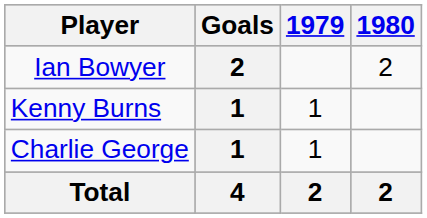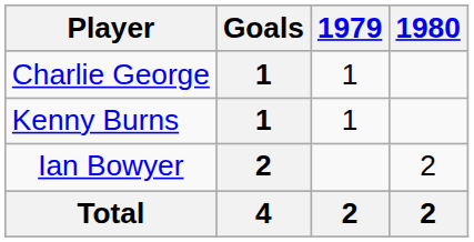 <table class="wikitable sortable" style="text-align:center;">
 <tr>
 <th>Player</th>
 <th>Goals</th>
 <th><a href='#'>1979</a></th>
 <th><a href='#'>1980</a></th>
 </tr>
 <tr>
-<td> <a href='#'>Ian Bowyer</a></td>
-<th>2</th>
+<td align="left"> <a href='#'>Charlie George</a></td>
+<th>1</th>
+<td>1</td>
 <td></td>
-<td>2</td>
 </tr>
 <tr>
 <td align="left"> <a href='#'>Kenny Burns</a></td>
 <th>1</th>
 <td>1</td>
 <td></td>
 </tr>
 <tr>
-<td align="left"> <a href='#'>Charlie George</a></td>
-<th>1</th>
-<td>1</td>
+<td> <a href='#'>Ian Bowyer</a></td>
+<th>2</th>
 <td></td>
+<td>2</td>
 </tr>
 <tr class="sortbottom">
 <th>Total</th>
 <th>4</th>
 <th>2</th>
 <th>2</th>
 </tr>
 </table>
